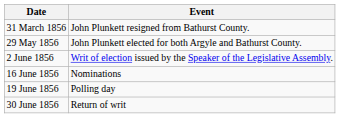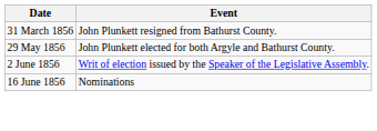 <table class="wikitable">
 <tr>
 <th>Date</th>
 <th>Event</th>
 </tr>
 <tr>
 <td>31 March 1856</td>
 <td>John Plunkett resigned from Bathurst County.</td>
 </tr>
 <tr>
 <td>29 May 1856</td>
 <td>John Plunkett elected for both Argyle and Bathurst County.</td>
 </tr>
 <tr>
 <td>2 June 1856</td>
 <td><a href='#'>Writ of election</a> issued by the <a href='#'>Speaker of the Legislative Assembly</a>.</td>
 </tr>
 <tr>
 <td>16 June 1856</td>
 <td>Nominations</td>
 </tr>
-<tr>
-<td>19 June 1856</td>
-<td>Polling day</td>
-</tr>
-<tr>
-<td>30 June 1856</td>
-<td>Return of writ</td>
-</tr>
 </table>
